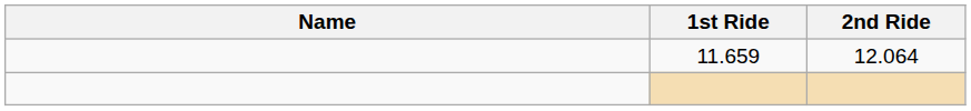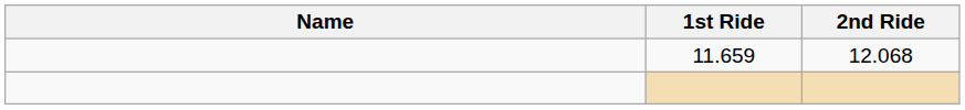 <table class="wikitable" style="text-align:center; font-size:90%;">
 <tr>
 <th style="width:30em">Name</th>
 <th style="width:7em">1st Ride</th>
 <th style="width:7em">2nd Ride</th>
 </tr>
 <tr>
 <td align=left> </td>
 <td>11.659</td>
-<td>12.064</td>
+<td>12.068</td>
 </tr>
 <tr>
 <td align=left> </td>
 <td bgcolor=wheat></td>
 <td bgcolor=wheat></td>
 </tr>
 </table>
